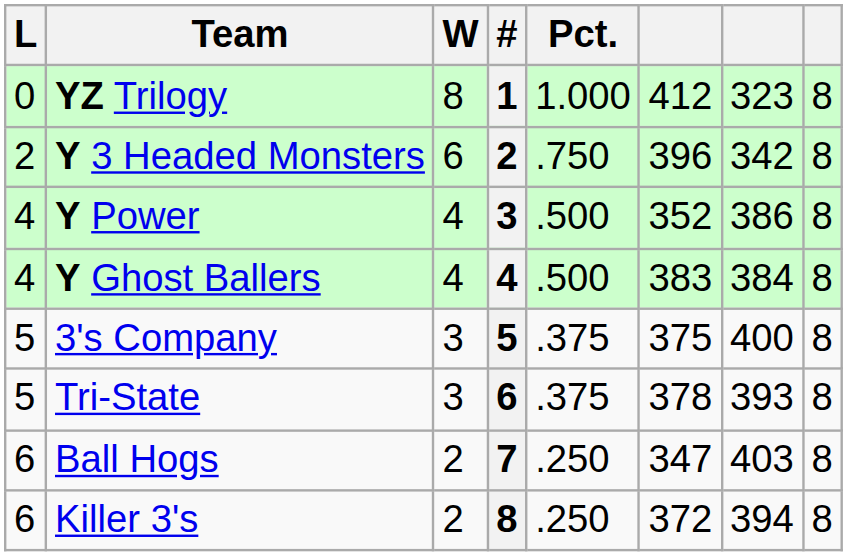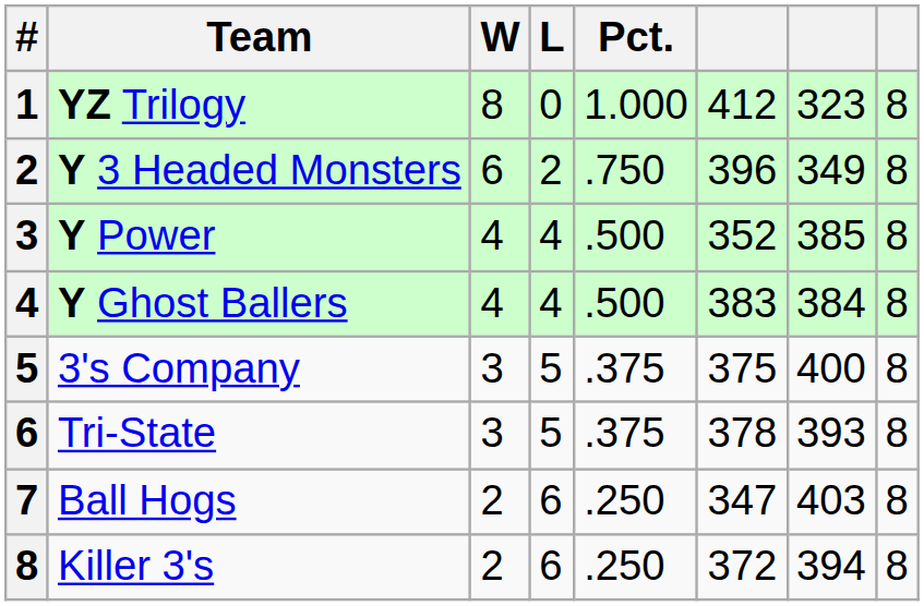 <table class=wikitable>
 <tr>
-<th>L</th>
+<th>#</th>
 <th>Team</th>
 <th>W</th>
-<th>#</th>
+<th>L</th>
 <th>Pct.</th>
 <th></th>
 <th></th>
 <th></th>
 </tr>
 <tr style="width:2.5em; background:#cfc;">
-<td>0</td>
+<th>1</th>
 <td><strong>YZ</strong> <a href='#'>Trilogy</a></td>
 <td>8</td>
-<th>1</th>
+<td>0</td>
 <td>1.000</td>
 <td>412</td>
 <td>323</td>
 <td>8</td>
 </tr>
 <tr style="width:2.5em; background:#cfc;">
-<td>2</td>
+<th>2</th>
 <td><strong>Y</strong> <a href='#'>3 Headed Monsters</a></td>
 <td>6</td>
-<th>2</th>
+<td>2</td>
 <td>.750</td>
 <td>396</td>
-<td>342</td>
+<td>349</td>
 <td>8</td>
 </tr>
 <tr style="width:2.5em; background:#cfc;">
-<td>4</td>
+<th>3</th>
 <td><strong>Y</strong> <a href='#'>Power</a></td>
 <td>4</td>
-<th>3</th>
+<td>4</td>
 <td>.500</td>
 <td>352</td>
-<td>386</td>
+<td>385</td>
 <td>8</td>
 </tr>
 <tr style="width:2.5em; background:#cfc;">
-<td>4</td>
+<th>4</th>
 <td><strong>Y</strong> <a href='#'>Ghost Ballers</a></td>
 <td>4</td>
-<th>4</th>
+<td>4</td>
 <td>.500</td>
 <td>383</td>
 <td>384</td>
 <td>8</td>
 </tr>
 <tr>
-<td>5</td>
+<th>5</th>
 <td><a href='#'>3's Company</a></td>
 <td>3</td>
-<th>5</th>
+<td>5</td>
 <td>.375</td>
 <td>375</td>
 <td>400</td>
 <td>8</td>
 </tr>
 <tr>
-<td>5</td>
+<th>6</th>
 <td><a href='#'>Tri-State</a></td>
 <td>3</td>
-<th>6</th>
+<td>5</td>
 <td>.375</td>
 <td>378</td>
 <td>393</td>
 <td>8</td>
 </tr>
 <tr>
-<td>6</td>
+<th>7</th>
 <td><a href='#'>Ball Hogs</a></td>
 <td>2</td>
-<th>7</th>
+<td>6</td>
 <td>.250</td>
 <td>347</td>
 <td>403</td>
 <td>8</td>
 </tr>
 <tr>
-<td>6</td>
+<th>8</th>
 <td><a href='#'>Killer 3's</a></td>
 <td>2</td>
-<th>8</th>
+<td>6</td>
 <td>.250</td>
 <td>372</td>
 <td>394</td>
 <td>8</td>
 </tr>
 </table>
